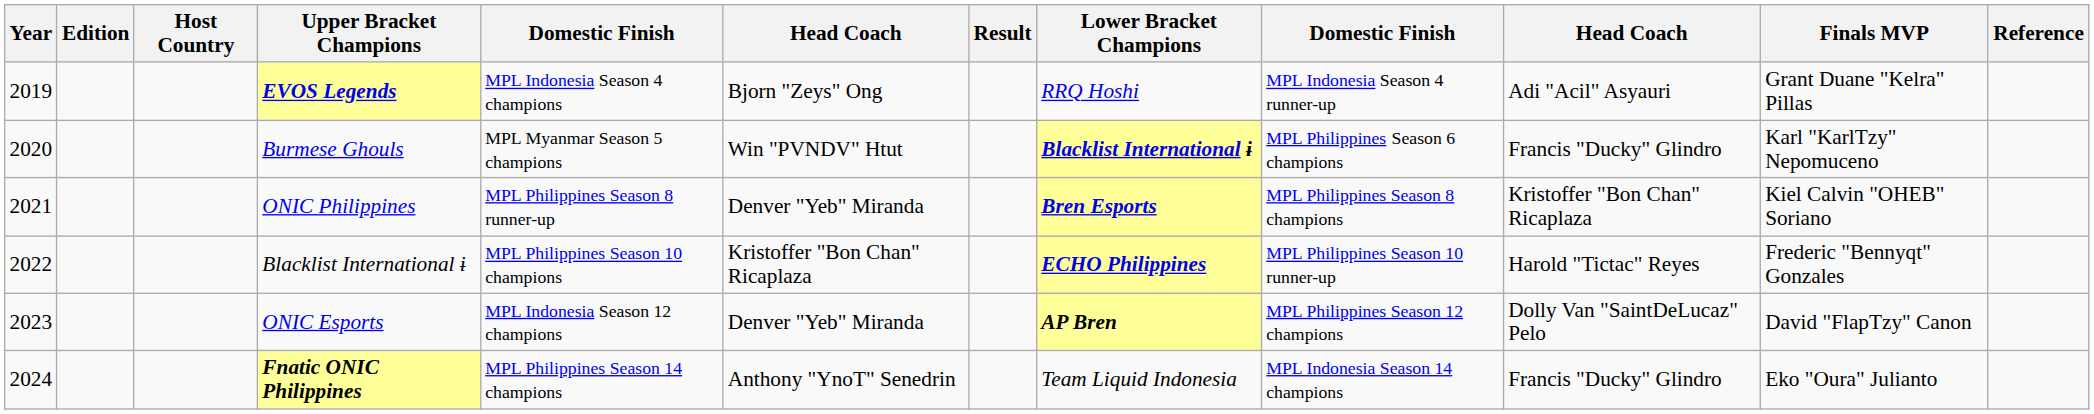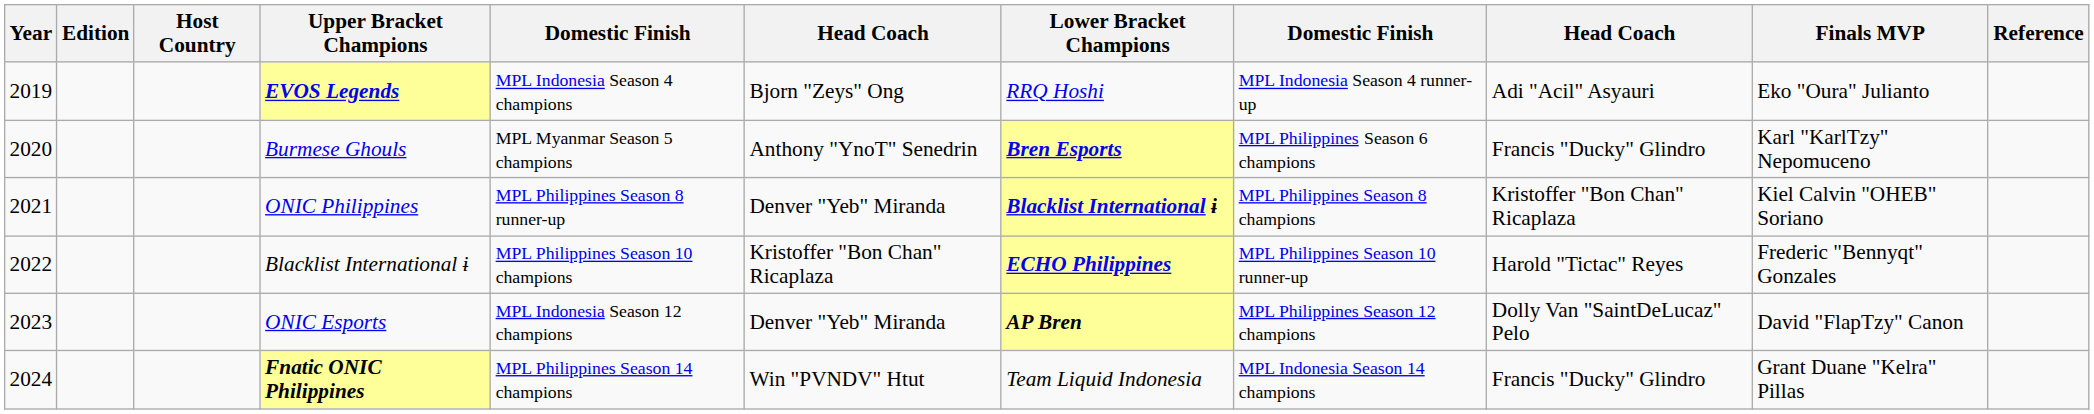 <table class="wikitable">
 <tr>
 <th>Year</th>
 <th>Edition</th>
 <th>Host Country</th>
 <th>Upper Bracket Champions</th>
 <th>Domestic Finish</th>
 <th>Head Coach</th>
-<th>Result</th>
 <th>Lower Bracket Champions</th>
 <th>Domestic Finish</th>
 <th>Head Coach</th>
 <th>Finals MVP</th>
 <th>Reference</th>
 </tr>
 <tr>
 <td>2019</td>
 <td></td>
 <td></td>
 <td style="background-color:#FFFF99"> <strong><a href='#'><em>EVOS Legends</em></a></strong></td>
 <td><small><a href='#'>MPL Indonesia</a> Season 4 champions</small></td>
 <td> Bjorn "Zeys" Ong</td>
-<td></td>
 <td><em> <a href='#'>RRQ Hoshi</a></em></td>
 <td><small><a href='#'>MPL Indonesia</a> Season 4 runner-up</small></td>
 <td> Adi "Acil" Asyauri</td>
-<td> Grant Duane "Kelra" Pillas</td>
+<td> Eko "Oura" Julianto</td>
 <td></td>
 </tr>
 <tr>
 <td>2020</td>
 <td></td>
 <td></td>
 <td><em> <a href='#'>Burmese Ghouls</a></em></td>
 <td><small>MPL Myanmar Season 5 champions</small></td>
-<td> Win "PVNDV" Htut</td>
-<td></td>
-<td style="background-color:#FFFF99"> <strong><em><a href='#'>Blacklist International</a> ɨ</em></strong></td>
+<td> Anthony "YnoT" Senedrin</td>
+<td style="background-color:#FFFF99"> <strong><em><a href='#'>Bren Esports</a></em></strong></td>
 <td><a href='#'><small>MPL Philippines</small></a> <small>Season 6 champions</small></td>
 <td> Francis "Ducky" Glindro</td>
 <td> Karl "KarlTzy" Nepomuceno</td>
 <td></td>
 </tr>
 <tr>
 <td>2021</td>
 <td></td>
 <td></td>
 <td><em> <a href='#'>ONIC Philippines</a></em></td>
 <td><a href='#'><small>MPL Philippines Season 8</small></a> <small>runner-up</small></td>
 <td> Denver "Yeb" Miranda</td>
-<td></td>
-<td style="background-color:#FFFF99"> <strong><em><a href='#'>Bren Esports</a></em></strong></td>
+<td style="background-color:#FFFF99"> <strong><em><a href='#'>Blacklist International</a> ɨ</em></strong></td>
 <td><a href='#'><small>MPL Philippines Season 8</small></a> <small>champions</small></td>
 <td> Kristoffer "Bon Chan" Ricaplaza</td>
 <td> Kiel Calvin "OHEB" Soriano</td>
 <td></td>
 </tr>
 <tr>
 <td>2022</td>
 <td></td>
 <td></td>
 <td><em> Blacklist International ɨ</em></td>
 <td><a href='#'><small>MPL Philippines Season 10</small></a> <small>champions</small></td>
 <td> Kristoffer "Bon Chan" Ricaplaza</td>
-<td></td>
 <td style="background-color:#FFFF99"> <strong><em><a href='#'>ECHO Philippines</a></em></strong></td>
 <td><a href='#'><small>MPL Philippines Season 10</small></a> <small>runner-up</small></td>
 <td> Harold "Tictac" Reyes</td>
 <td> Frederic "Bennyqt" Gonzales</td>
 <td></td>
 </tr>
 <tr>
 <td>2023</td>
 <td></td>
 <td></td>
 <td><em> <a href='#'>ONIC Esports</a></em></td>
 <td><small><a href='#'>MPL Indonesia</a> Season 12 champions</small></td>
 <td> Denver "Yeb" Miranda</td>
-<td></td>
 <td style="background-color:#FFFF99"> <strong><em>AP Bren</em></strong></td>
 <td><small><a href='#'>MPL Philippines Season 12</a> champions</small></td>
 <td> Dolly Van "SaintDeLucaz" Pelo</td>
 <td> David "FlapTzy" Canon</td>
 <td></td>
 </tr>
 <tr>
 <td>2024</td>
 <td></td>
 <td></td>
 <td style="background-color:#FFFF99"> <strong><em>Fnatic ONIC Philippines</em></strong></td>
 <td><small><a href='#'>MPL Philippines Season 14</a> champions</small></td>
-<td> Anthony "YnoT" Senedrin</td>
-<td></td>
+<td> Win "PVNDV" Htut</td>
 <td> <em>Team Liquid Indonesia</em></td>
 <td><small><a href='#'>MPL Indonesia Season 14</a> champions</small></td>
 <td> Francis "Ducky" Glindro</td>
-<td> Eko "Oura" Julianto</td>
+<td> Grant Duane "Kelra" Pillas</td>
 <td></td>
 </tr>
 </table>
